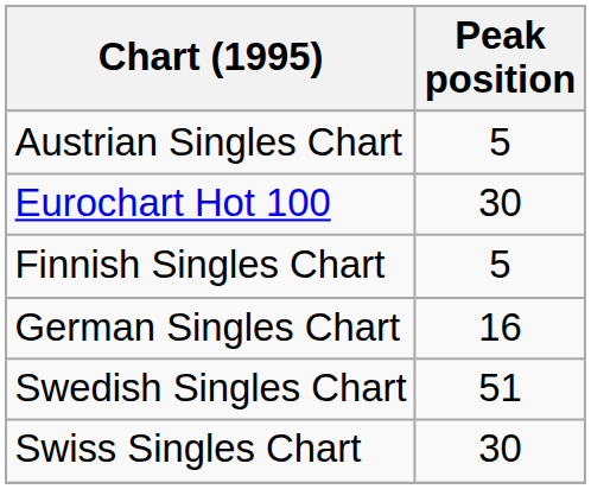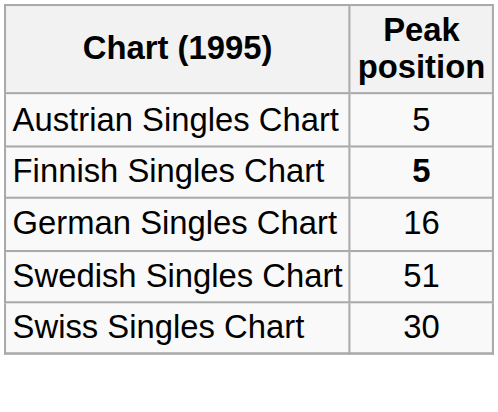 <table class="wikitable sortable">
 <tr>
 <th>Chart (1995)</th>
 <th>Peak<br>position</th>
 </tr>
 <tr>
 <td>Austrian Singles Chart</td>
 <td align="center">5</td>
 </tr>
 <tr>
-<td><a href='#'>Eurochart Hot 100</a></td>
-<td align="center">30</td>
-</tr>
-<tr>
 <td>Finnish Singles Chart</td>
-<td align="center">5</td>
+<td align="center"><strong>5</strong></td>
 </tr>
 <tr>
 <td>German Singles Chart</td>
 <td align="center">16</td>
 </tr>
 <tr>
 <td>Swedish Singles Chart</td>
 <td align="center">51</td>
 </tr>
 <tr>
 <td>Swiss Singles Chart</td>
 <td align="center">30</td>
 </tr>
 <tr>
 </tr>
 </table>
